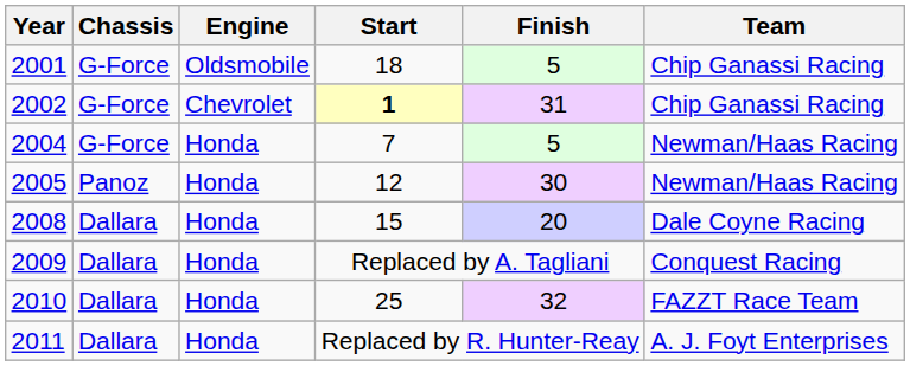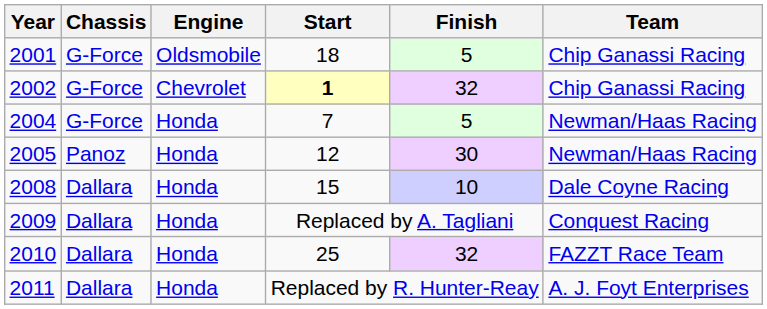 <table class="wikitable" style="font-size: 95%;">
 <tr>
 <th>Year</th>
 <th>Chassis</th>
 <th>Engine</th>
 <th>Start</th>
 <th>Finish</th>
 <th>Team</th>
 </tr>
 <tr>
 <td><a href='#'>2001</a></td>
 <td nowrap><a href='#'>G-Force</a></td>
 <td><a href='#'>Oldsmobile</a></td>
 <td align=center>18</td>
 <td align=center style="background:#DFFFDF;">5</td>
 <td><a href='#'>Chip Ganassi Racing</a></td>
 </tr>
 <tr>
 <td><a href='#'>2002</a></td>
 <td><a href='#'>G-Force</a></td>
 <td><a href='#'>Chevrolet</a></td>
 <td align=center style="background:#ffffbf;"><strong>1</strong></td>
-<td align=center style="background:#EFCFFF;">31</td>
+<td align=center style="background:#EFCFFF;">32</td>
 <td><a href='#'>Chip Ganassi Racing</a></td>
 </tr>
 <tr>
 <td><a href='#'>2004</a></td>
 <td><a href='#'>G-Force</a></td>
 <td><a href='#'>Honda</a></td>
 <td align=center>7</td>
 <td align=center style="background:#DFFFDF;">5</td>
 <td><a href='#'>Newman/Haas Racing</a></td>
 </tr>
 <tr>
 <td><a href='#'>2005</a></td>
 <td><a href='#'>Panoz</a></td>
 <td><a href='#'>Honda</a></td>
 <td align=center>12</td>
 <td align=center style="background:#EFCFFF;">30</td>
 <td nowrap><a href='#'>Newman/Haas Racing</a></td>
 </tr>
 <tr>
 <td><a href='#'>2008</a></td>
 <td><a href='#'>Dallara</a></td>
 <td><a href='#'>Honda</a></td>
 <td align=center>15</td>
-<td align=center style="background:#CFCFFF;">20</td>
+<td align=center style="background:#CFCFFF;">10</td>
 <td><a href='#'>Dale Coyne Racing</a></td>
 </tr>
 <tr>
 <td><a href='#'>2009</a></td>
 <td><a href='#'>Dallara</a></td>
 <td><a href='#'>Honda</a></td>
 <td colspan=2 align=center>Replaced by <a href='#'>A. Tagliani</a></td>
 <td><a href='#'>Conquest Racing</a></td>
 </tr>
 <tr>
 <td><a href='#'>2010</a></td>
 <td><a href='#'>Dallara</a></td>
 <td><a href='#'>Honda</a></td>
 <td align=center>25</td>
 <td align=center style="background:#EFCFFF;">32</td>
 <td><a href='#'>FAZZT Race Team</a></td>
 </tr>
 <tr>
 <td><a href='#'>2011</a></td>
 <td><a href='#'>Dallara</a></td>
 <td><a href='#'>Honda</a></td>
 <td colspan=2 align=center>Replaced by <a href='#'>R. Hunter-Reay</a></td>
 <td><a href='#'>A. J. Foyt Enterprises</a></td>
 </tr>
 </table>
